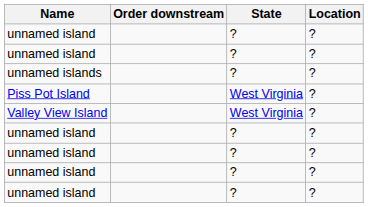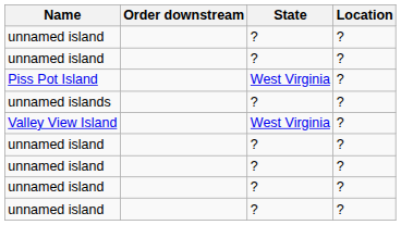 <table class = "wikitable sortable">
 <tr>
 <th>Name</th>
 <th>Order downstream</th>
 <th>State</th>
 <th>Location</th>
 </tr>
 <tr>
 <td>unnamed island</td>
 <td></td>
 <td>?</td>
 <td>?</td>
 </tr>
 <tr>
 <td>unnamed island</td>
 <td></td>
 <td>?</td>
 <td>?</td>
 </tr>
 <tr>
+<td><a href='#'>Piss Pot Island</a></td>
+<td></td>
+<td><a href='#'>West Virginia</a></td>
+<td>?</td>
+</tr>
+<tr>
 <td>unnamed islands</td>
 <td></td>
 <td>?</td>
-<td>?</td>
-</tr>
-<tr>
-<td><a href='#'>Piss Pot Island</a></td>
-<td></td>
-<td><a href='#'>West Virginia</a></td>
 <td>?</td>
 </tr>
 <tr>
 <td><a href='#'>Valley View Island</a></td>
 <td></td>
 <td><a href='#'>West Virginia</a></td>
 <td>?</td>
 </tr>
 <tr>
 <td>unnamed island</td>
 <td></td>
 <td>?</td>
 <td>?</td>
 </tr>
 <tr>
 <td>unnamed island</td>
 <td></td>
 <td>?</td>
 <td>?</td>
 </tr>
 <tr>
 <td>unnamed island</td>
 <td></td>
 <td>?</td>
 <td>?</td>
 </tr>
 <tr>
 <td>unnamed island</td>
 <td></td>
 <td>?</td>
 <td>?</td>
 </tr>
 </table>
